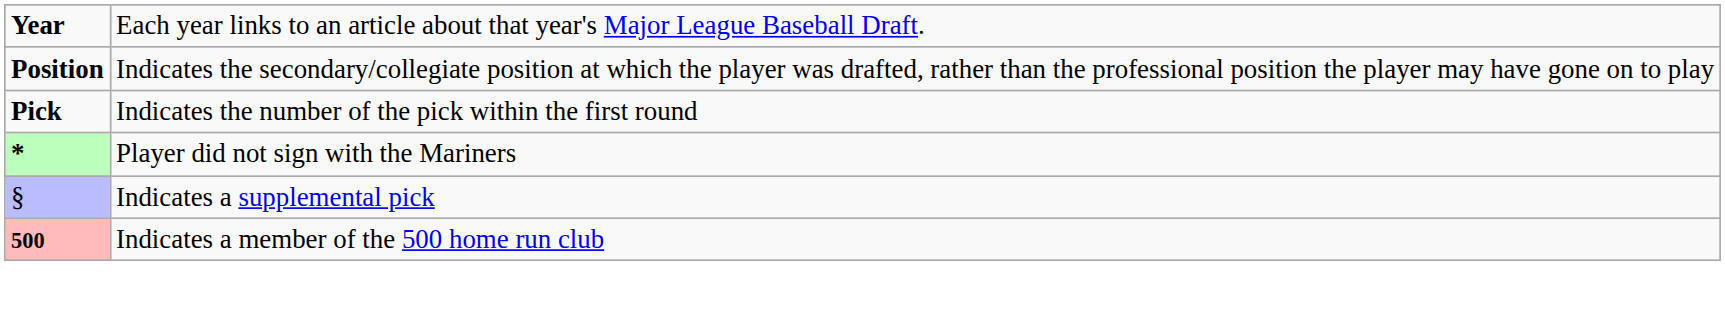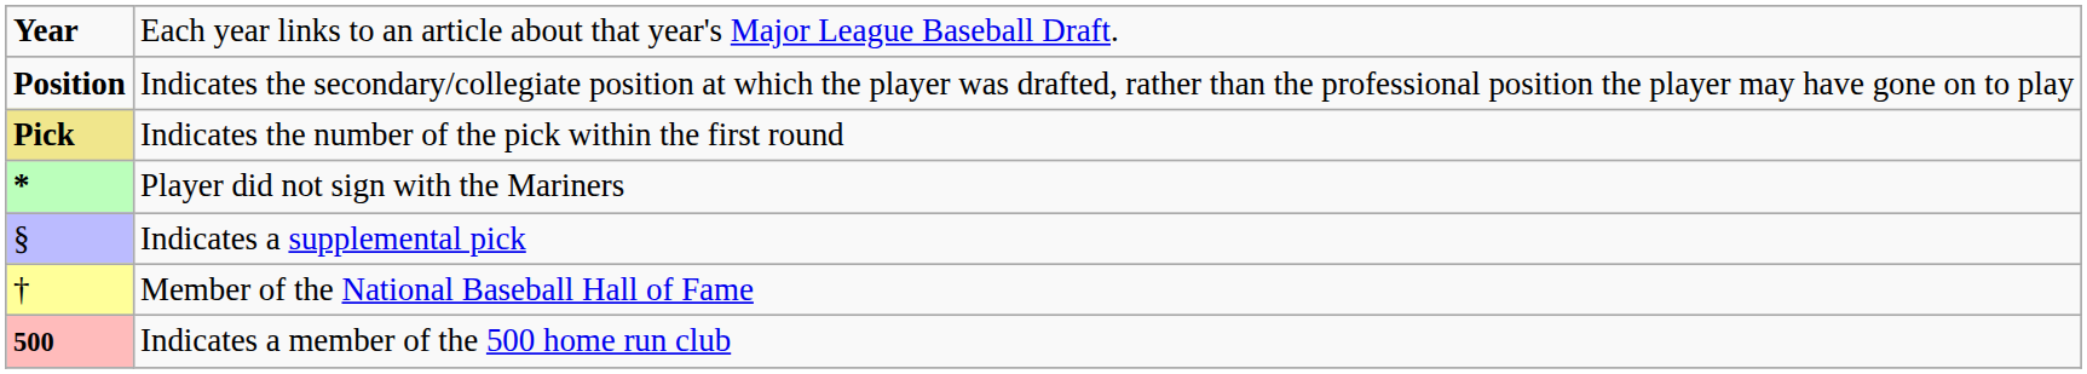 <table class="wikitable">
 <tr>
 <td><strong>Year</strong></td>
 <td>Each year links to an article about that year's <a href='#'>Major League Baseball Draft</a>.</td>
 </tr>
 <tr>
 <td><strong>Position</strong></td>
 <td>Indicates the secondary/collegiate position at which the player was drafted, rather than the professional position the player may have gone on to play</td>
 </tr>
 <tr>
-<td><strong>Pick</strong></td>
+<td style="background: khaki;"><strong>Pick</strong></td>
 <td>Indicates the number of the pick within the first round</td>
 </tr>
 <tr>
 <td style="background:#bfb;"><strong>*</strong></td>
 <td>Player did not sign with the Mariners</td>
 </tr>
 <tr>
 <td style="background:#bbf;">§</td>
 <td>Indicates a <a href='#'>supplemental pick</a></td>
 </tr>
 <tr>
+<td style="background:#ff9;">†</td>
+<td>Member of the <a href='#'>National Baseball Hall of Fame</a></td>
+</tr>
+<tr>
 <td style="background:#fbb;"><strong><small>500</small></strong></td>
 <td>Indicates a member of the <a href='#'>500 home run club</a></td>
 </tr>
 </table>
